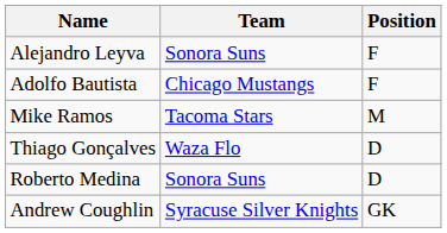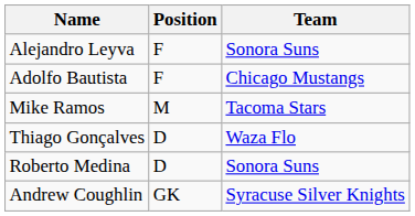 <table class="wikitable">
 <tr>
 <th>Name</th>
+<th>Position</th>
 <th>Team</th>
-<th>Position</th>
 </tr>
 <tr>
 <td>Alejandro Leyva</td>
+<td>F</td>
 <td><a href='#'>Sonora Suns</a></td>
-<td>F</td>
 </tr>
 <tr>
 <td>Adolfo Bautista</td>
+<td>F</td>
 <td><a href='#'>Chicago Mustangs</a></td>
-<td>F</td>
 </tr>
 <tr>
 <td>Mike Ramos</td>
+<td>M</td>
 <td><a href='#'>Tacoma Stars</a></td>
-<td>M</td>
 </tr>
 <tr>
 <td>Thiago Gonçalves</td>
+<td>D</td>
 <td><a href='#'>Waza Flo</a></td>
-<td>D</td>
 </tr>
 <tr>
 <td>Roberto Medina</td>
+<td>D</td>
 <td><a href='#'>Sonora Suns</a></td>
-<td>D</td>
 </tr>
 <tr>
 <td>Andrew Coughlin</td>
+<td>GK</td>
 <td><a href='#'>Syracuse Silver Knights</a></td>
-<td>GK</td>
 </tr>
 </table>
